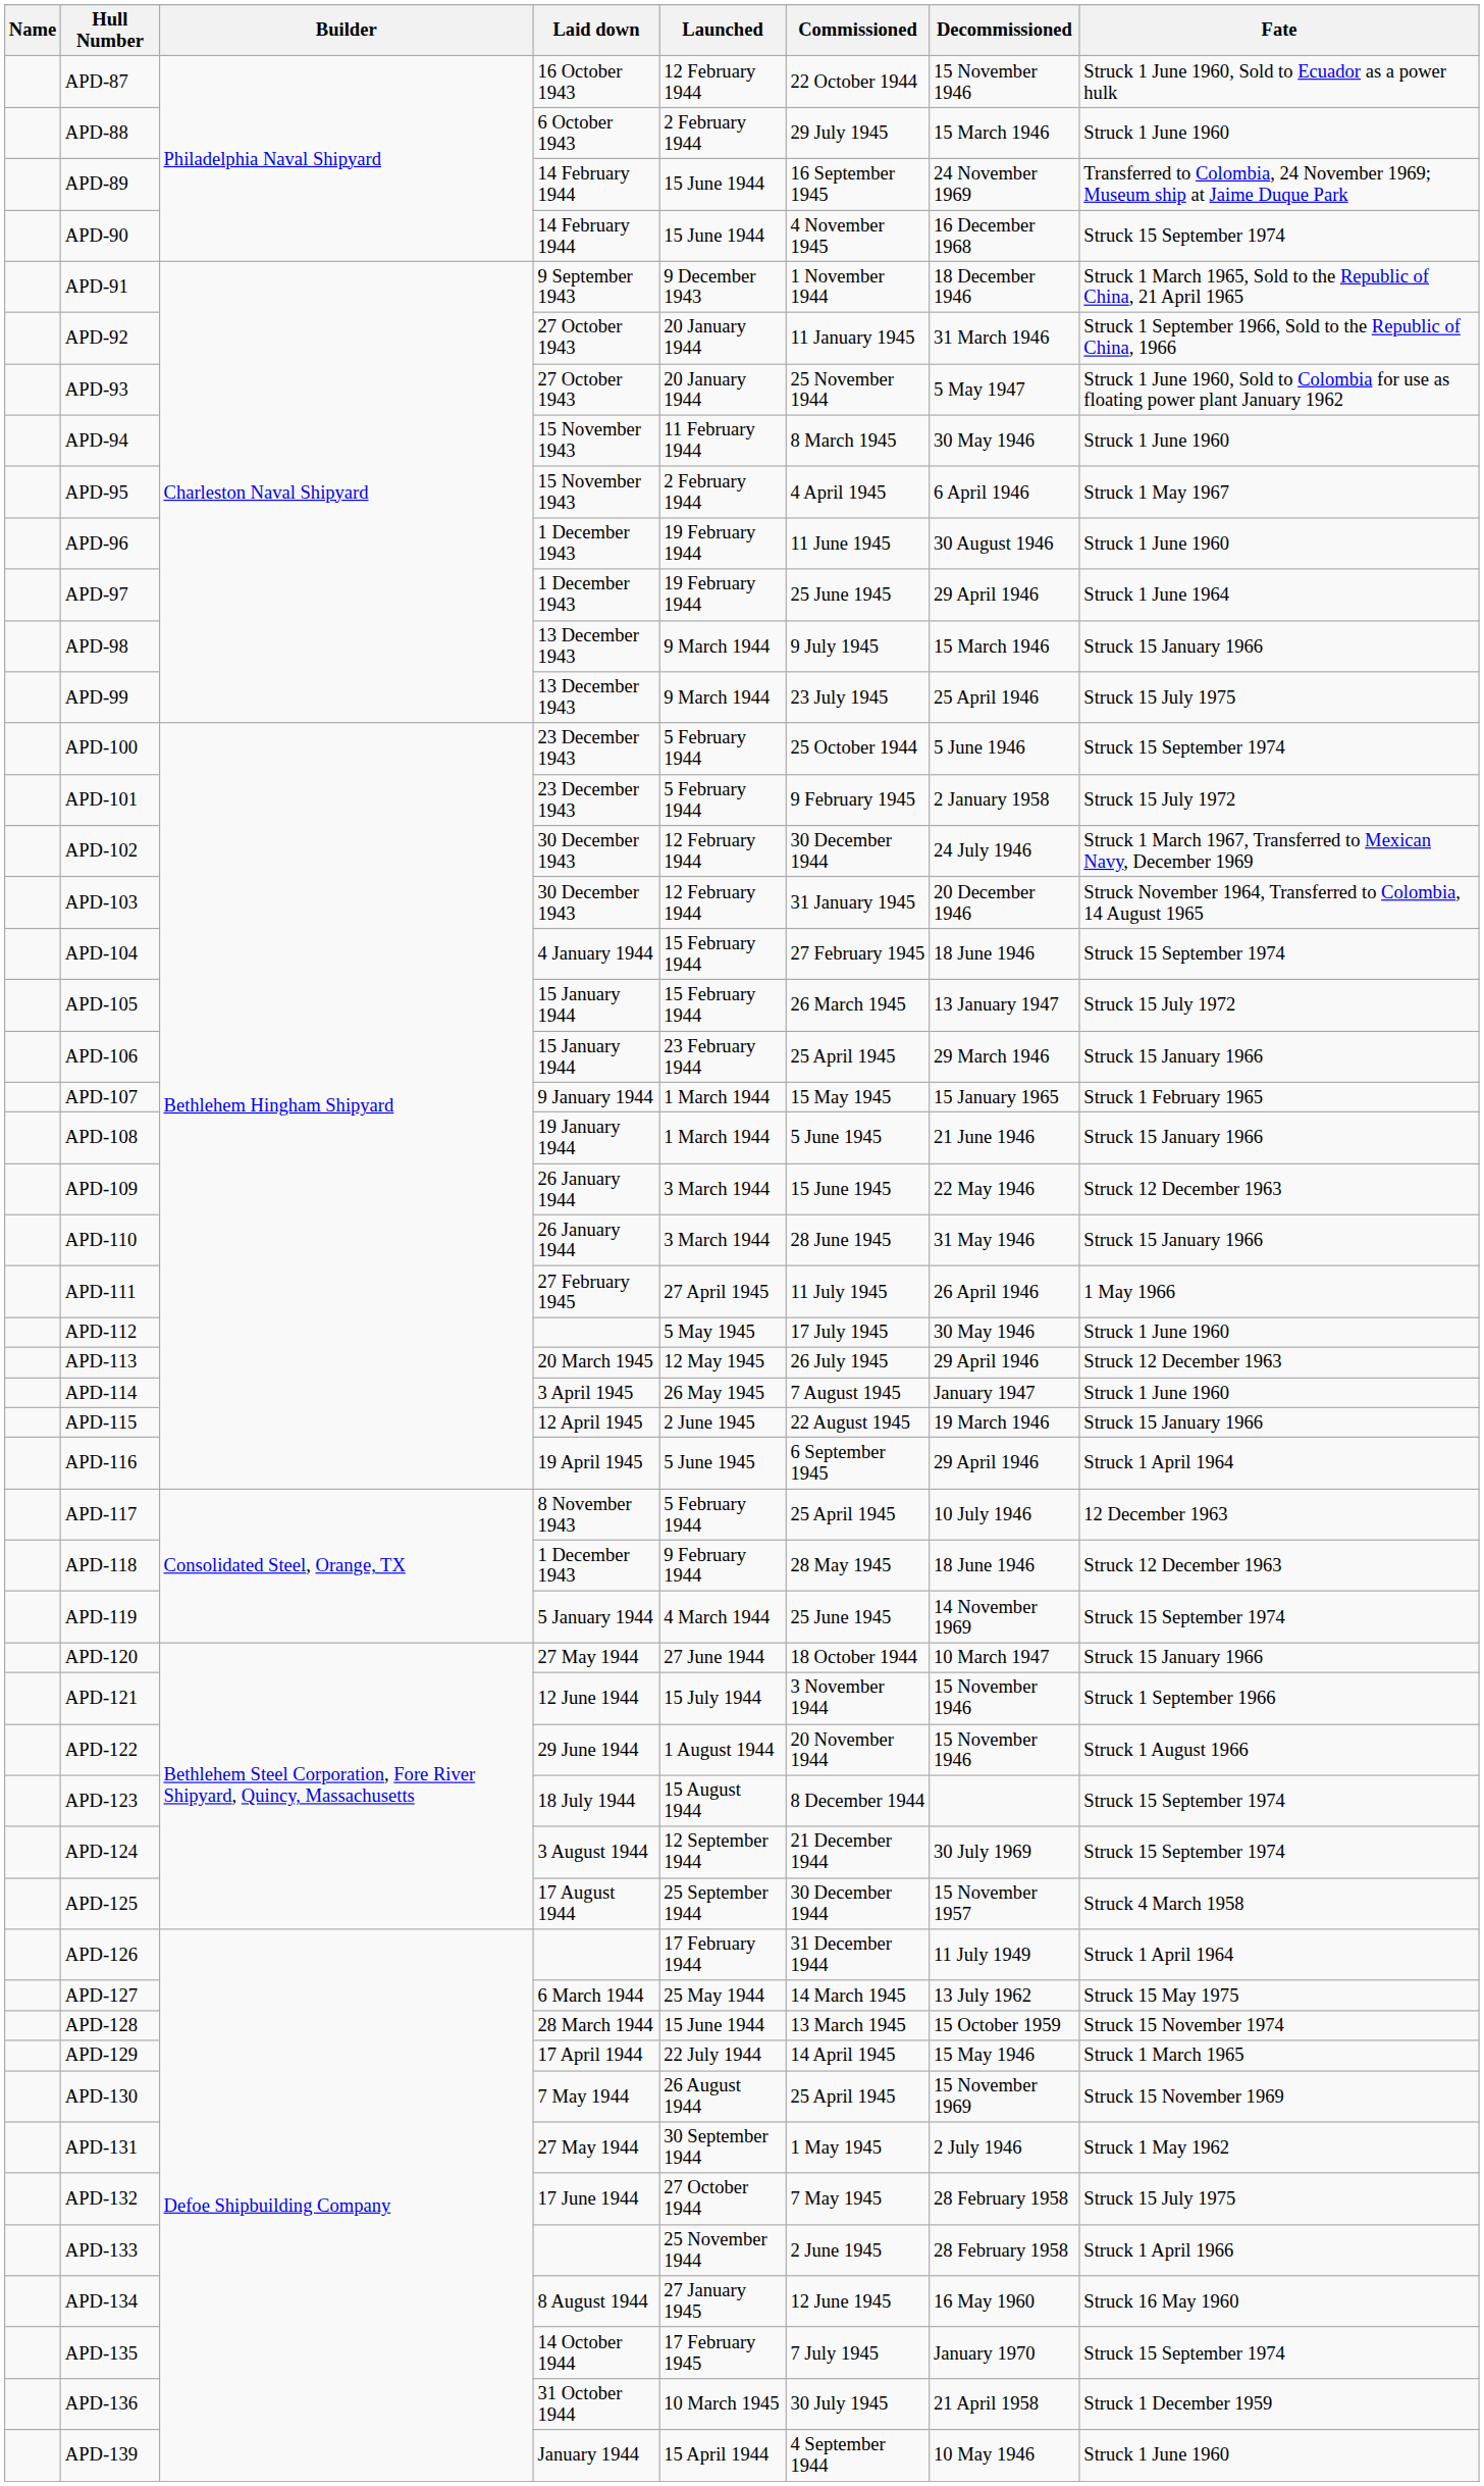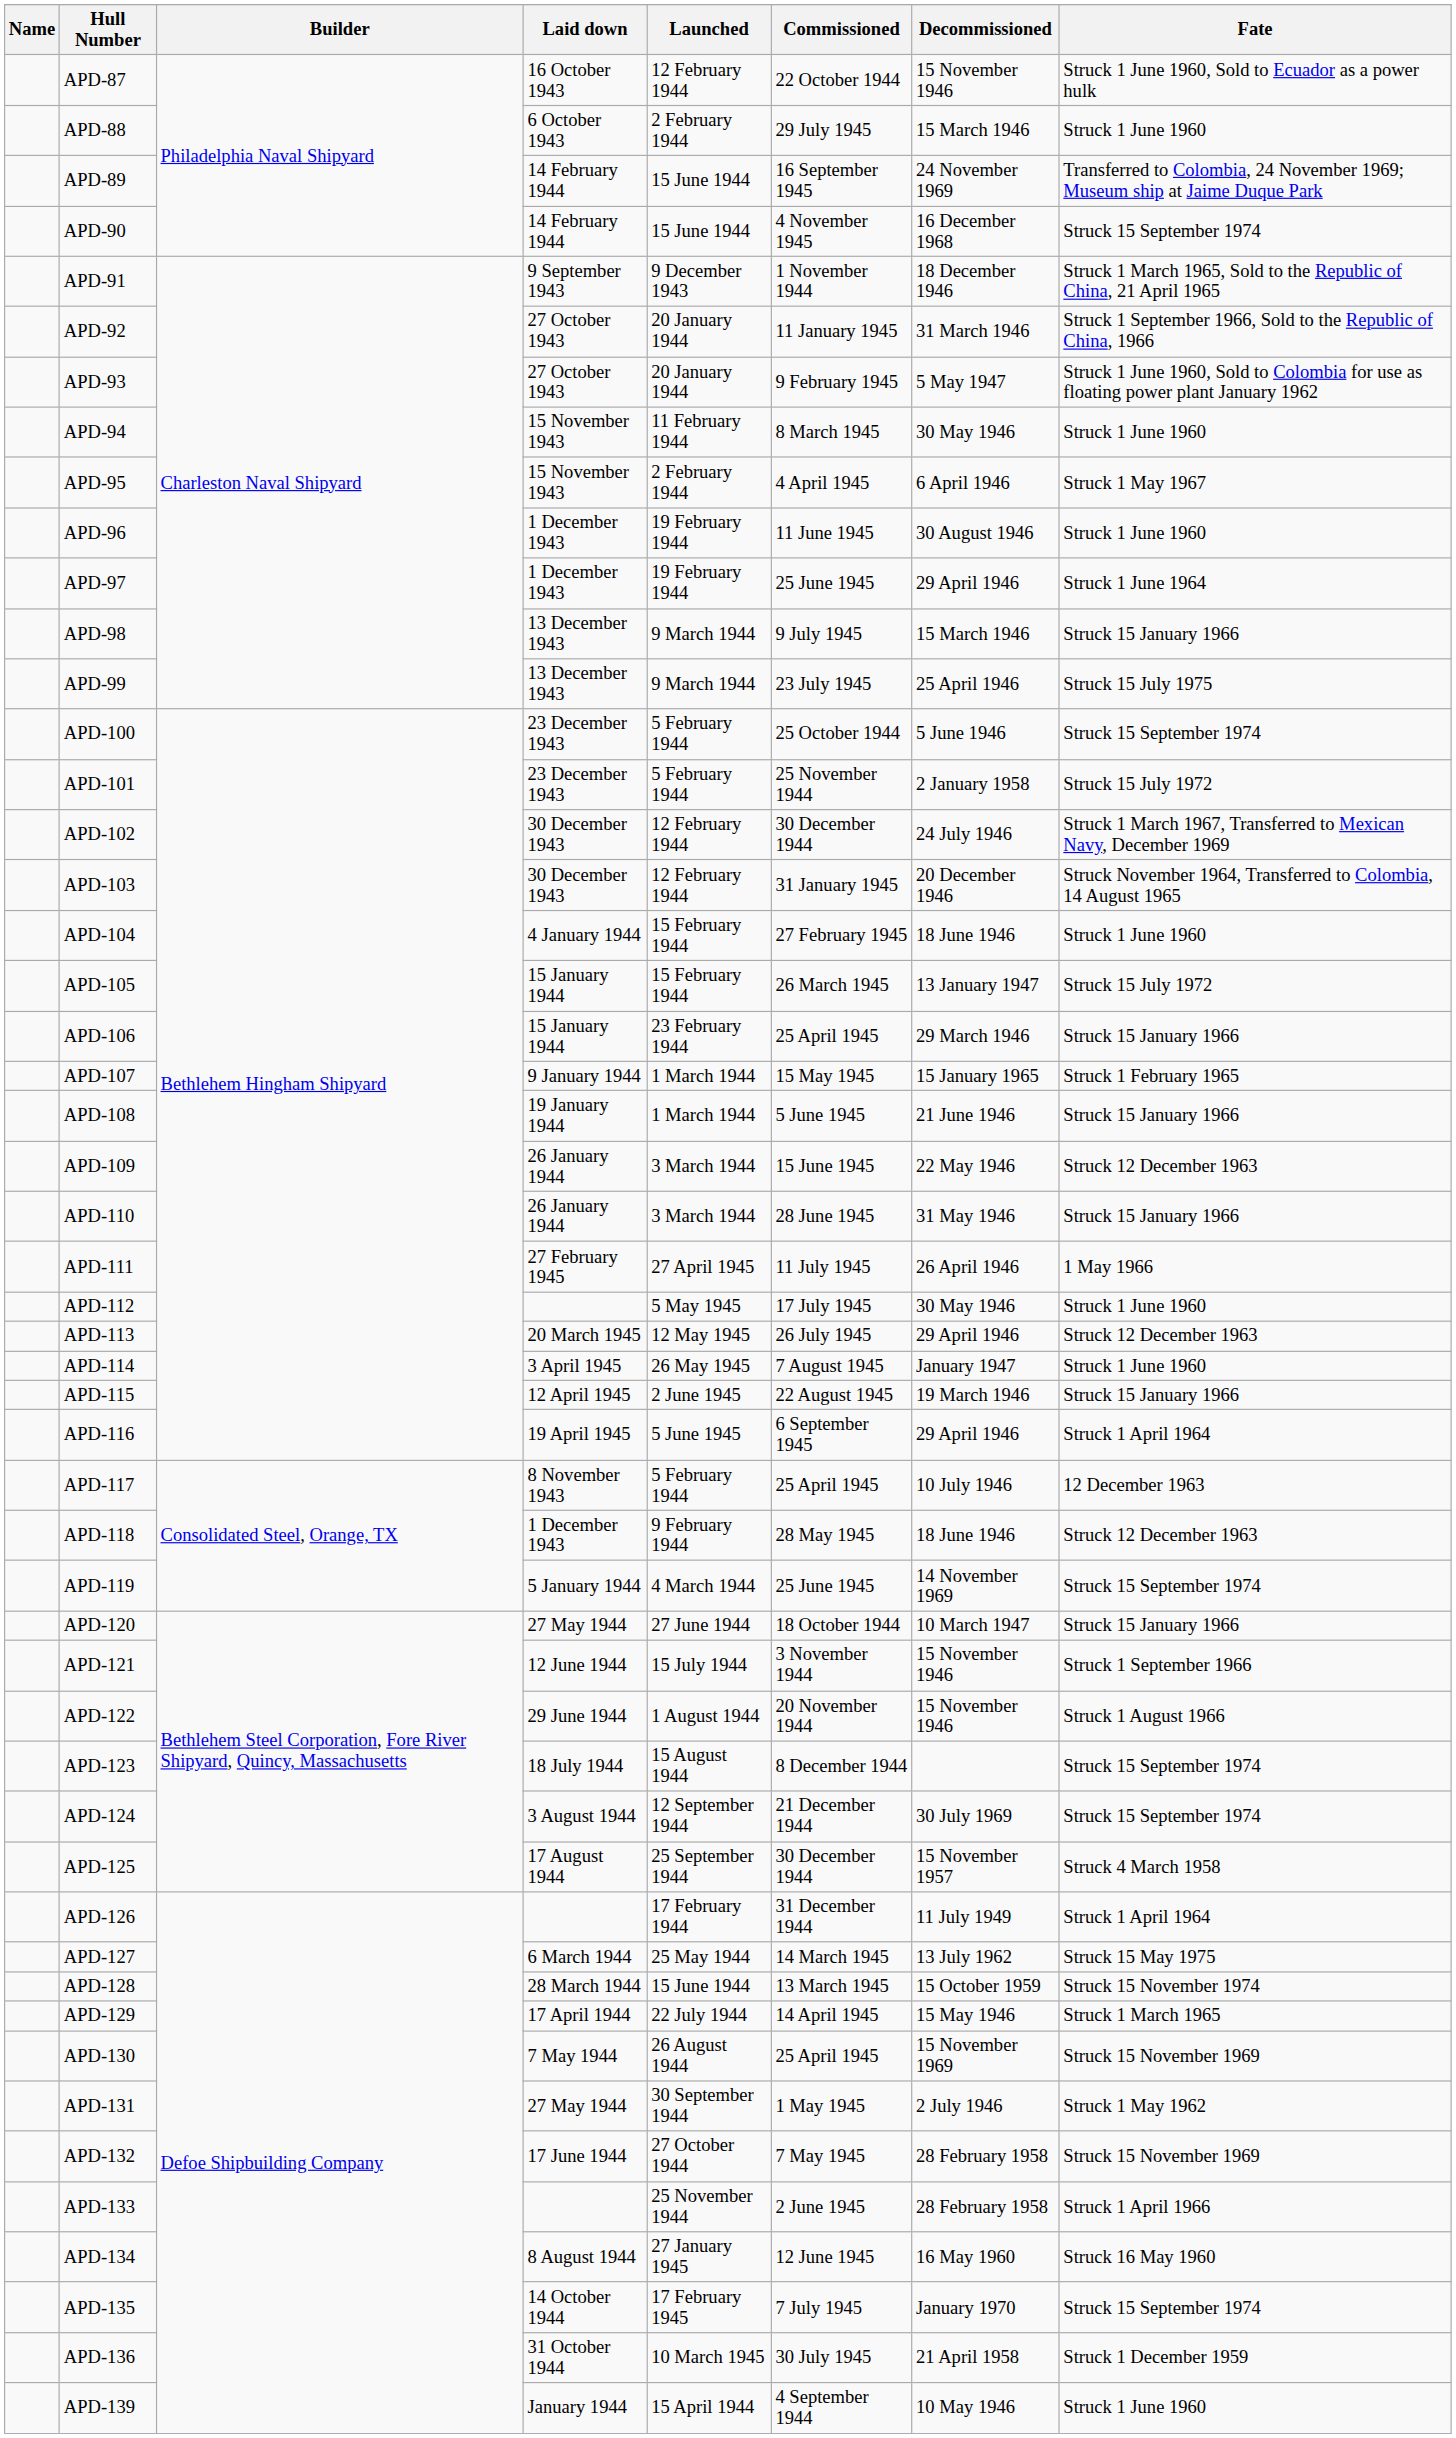 <table class="sortable wikitable">
 <tr>
 </tr>
 <tr>
 <th>Name</th>
 <th>Hull Number</th>
 <th>Builder</th>
 <th>Laid down</th>
 <th>Launched</th>
 <th>Commissioned</th>
 <th>Decommissioned</th>
 <th>Fate</th>
 </tr>
 <tr>
 <td></td>
 <td>APD-87</td>
 <td rowspan=4><a href='#'>Philadelphia Naval Shipyard</a></td>
 <td>16 October 1943</td>
 <td>12 February 1944</td>
 <td>22 October 1944</td>
 <td>15 November 1946</td>
 <td>Struck 1 June 1960, Sold to <a href='#'>Ecuador</a> as a power hulk</td>
 </tr>
 <tr>
 <td></td>
 <td>APD-88</td>
 <td>6 October 1943</td>
 <td>2 February 1944</td>
 <td>29 July 1945</td>
 <td>15 March 1946</td>
 <td>Struck 1 June 1960</td>
 </tr>
 <tr>
 <td></td>
 <td>APD-89</td>
 <td>14 February 1944</td>
 <td>15 June 1944</td>
 <td>16 September 1945</td>
 <td>24 November 1969</td>
 <td>Transferred to <a href='#'>Colombia</a>, 24 November 1969; <a href='#'>Museum ship</a> at <a href='#'>Jaime Duque Park</a></td>
 </tr>
 <tr>
 <td></td>
 <td>APD-90</td>
 <td>14 February 1944</td>
 <td>15 June 1944</td>
 <td>4 November 1945</td>
 <td>16 December 1968</td>
 <td>Struck 15 September 1974</td>
 </tr>
 <tr>
 <td></td>
 <td>APD-91</td>
 <td rowspan=9><a href='#'>Charleston Naval Shipyard</a></td>
 <td>9 September 1943</td>
 <td>9 December 1943</td>
 <td>1 November 1944</td>
 <td>18 December 1946</td>
 <td>Struck 1 March 1965, Sold to the <a href='#'>Republic of China</a>, 21 April 1965</td>
 </tr>
 <tr>
 <td></td>
 <td>APD-92</td>
 <td>27 October 1943</td>
 <td>20 January 1944</td>
 <td>11 January 1945</td>
 <td>31 March 1946</td>
 <td>Struck 1 September 1966, Sold to the <a href='#'>Republic of China</a>, 1966</td>
 </tr>
 <tr>
 <td></td>
 <td>APD-93</td>
 <td>27 October 1943</td>
 <td>20 January 1944</td>
-<td>25 November 1944</td>
+<td>9 February 1945</td>
 <td>5 May 1947</td>
 <td>Struck 1 June 1960, Sold to <a href='#'>Colombia</a> for use as floating power plant January 1962</td>
 </tr>
 <tr>
 <td></td>
 <td>APD-94</td>
 <td>15 November 1943</td>
 <td>11 February 1944</td>
 <td>8 March 1945</td>
 <td>30 May 1946</td>
 <td>Struck 1 June 1960</td>
 </tr>
 <tr>
 <td></td>
 <td>APD-95</td>
 <td>15 November 1943</td>
 <td>2 February 1944</td>
 <td>4 April 1945</td>
 <td>6 April 1946</td>
 <td>Struck 1 May 1967</td>
 </tr>
 <tr>
 <td></td>
 <td>APD-96</td>
 <td>1 December 1943</td>
 <td>19 February 1944</td>
 <td>11 June 1945</td>
 <td>30 August 1946</td>
 <td>Struck 1 June 1960</td>
 </tr>
 <tr>
 <td></td>
 <td>APD-97</td>
 <td>1 December 1943</td>
 <td>19 February 1944</td>
 <td>25 June 1945</td>
 <td>29 April 1946</td>
 <td>Struck 1 June 1964</td>
 </tr>
 <tr>
 <td></td>
 <td>APD-98</td>
 <td>13 December 1943</td>
 <td>9 March 1944</td>
 <td>9 July 1945</td>
 <td>15 March 1946</td>
 <td>Struck 15 January 1966</td>
 </tr>
 <tr>
 <td></td>
 <td>APD-99</td>
 <td>13 December 1943</td>
 <td>9 March 1944</td>
 <td>23 July 1945</td>
 <td>25 April 1946</td>
 <td>Struck 15 July 1975</td>
 </tr>
 <tr>
 <td></td>
 <td>APD-100</td>
 <td rowspan=17><a href='#'>Bethlehem Hingham Shipyard</a></td>
 <td>23 December 1943</td>
 <td>5 February 1944</td>
 <td>25 October 1944</td>
 <td>5 June 1946</td>
 <td>Struck 15 September 1974</td>
 </tr>
 <tr>
 <td></td>
 <td>APD-101</td>
 <td>23 December 1943</td>
 <td>5 February 1944</td>
-<td>9 February 1945</td>
+<td>25 November 1944</td>
 <td>2 January 1958</td>
 <td>Struck 15 July 1972</td>
 </tr>
 <tr>
 <td></td>
 <td>APD-102</td>
 <td>30 December 1943</td>
 <td>12 February 1944</td>
 <td>30 December 1944</td>
 <td>24 July 1946</td>
 <td>Struck 1 March 1967, Transferred to <a href='#'>Mexican Navy</a>, December 1969</td>
 </tr>
 <tr>
 <td></td>
 <td>APD-103</td>
 <td>30 December 1943</td>
 <td>12 February 1944</td>
 <td>31 January 1945</td>
 <td>20 December 1946</td>
 <td>Struck November 1964, Transferred to <a href='#'>Colombia</a>, 14 August 1965</td>
 </tr>
 <tr>
 <td></td>
 <td>APD-104</td>
 <td>4 January 1944</td>
 <td>15 February 1944</td>
 <td>27 February 1945</td>
 <td>18 June 1946</td>
-<td>Struck 15 September 1974</td>
+<td>Struck 1 June 1960</td>
 </tr>
 <tr>
 <td></td>
 <td>APD-105</td>
 <td>15 January 1944</td>
 <td>15 February 1944</td>
 <td>26 March 1945</td>
 <td>13 January 1947</td>
 <td>Struck 15 July 1972</td>
 </tr>
 <tr>
 <td></td>
 <td>APD-106</td>
 <td>15 January 1944</td>
 <td>23 February 1944</td>
 <td>25 April 1945</td>
 <td>29 March 1946</td>
 <td>Struck 15 January 1966</td>
 </tr>
 <tr>
 <td></td>
 <td>APD-107</td>
 <td>9 January 1944</td>
 <td>1 March 1944</td>
 <td>15 May 1945</td>
 <td>15 January 1965</td>
 <td>Struck 1 February 1965</td>
 </tr>
 <tr>
 <td></td>
 <td>APD-108</td>
 <td>19 January 1944</td>
 <td>1 March 1944</td>
 <td>5 June 1945</td>
 <td>21 June 1946</td>
 <td>Struck 15 January 1966</td>
 </tr>
 <tr>
 <td></td>
 <td>APD-109</td>
 <td>26 January 1944</td>
 <td>3 March 1944</td>
 <td>15 June 1945</td>
 <td>22 May 1946</td>
 <td>Struck 12 December 1963</td>
 </tr>
 <tr>
 <td></td>
 <td>APD-110</td>
 <td>26 January 1944</td>
 <td>3 March 1944</td>
 <td>28 June 1945</td>
 <td>31 May 1946</td>
 <td>Struck 15 January 1966</td>
 </tr>
 <tr>
 <td></td>
 <td>APD-111</td>
 <td>27 February 1945</td>
 <td>27 April 1945</td>
 <td>11 July 1945</td>
 <td>26 April 1946</td>
 <td>1 May 1966</td>
 </tr>
 <tr>
 <td></td>
 <td>APD-112</td>
 <td></td>
 <td>5 May 1945</td>
 <td>17 July 1945</td>
 <td>30 May 1946</td>
 <td>Struck 1 June 1960</td>
 </tr>
 <tr>
 <td></td>
 <td>APD-113</td>
 <td>20 March 1945</td>
 <td>12 May 1945</td>
 <td>26 July 1945</td>
 <td>29 April 1946</td>
 <td>Struck 12 December 1963</td>
 </tr>
 <tr>
 <td></td>
 <td>APD-114</td>
 <td>3 April 1945</td>
 <td>26 May 1945</td>
 <td>7 August 1945</td>
 <td>January 1947</td>
 <td>Struck 1 June 1960</td>
 </tr>
 <tr>
 <td></td>
 <td>APD-115</td>
 <td>12 April 1945</td>
 <td>2 June 1945</td>
 <td>22 August 1945</td>
 <td>19 March 1946</td>
 <td>Struck 15 January 1966</td>
 </tr>
 <tr>
 <td></td>
 <td>APD-116</td>
 <td>19 April 1945</td>
 <td>5 June 1945</td>
 <td>6 September 1945</td>
 <td>29 April 1946</td>
 <td>Struck 1 April 1964</td>
 </tr>
 <tr>
 <td></td>
 <td>APD-117</td>
 <td rowspan=3><a href='#'>Consolidated Steel</a>, <a href='#'>Orange, TX</a></td>
 <td>8 November 1943</td>
 <td>5 February 1944</td>
 <td>25 April 1945</td>
 <td>10 July 1946</td>
 <td>12 December 1963</td>
 </tr>
 <tr>
 <td></td>
 <td>APD-118</td>
 <td>1 December 1943</td>
 <td>9 February 1944</td>
 <td>28 May 1945</td>
 <td>18 June 1946</td>
 <td>Struck 12 December 1963</td>
 </tr>
 <tr>
 <td></td>
 <td>APD-119</td>
 <td>5 January 1944</td>
 <td>4 March 1944</td>
 <td>25 June 1945</td>
 <td>14 November 1969</td>
 <td>Struck 15 September 1974</td>
 </tr>
 <tr>
 <td></td>
 <td>APD-120</td>
 <td rowspan=6><a href='#'>Bethlehem Steel Corporation</a>, <a href='#'>Fore River Shipyard</a>, <a href='#'>Quincy, Massachusetts</a></td>
 <td>27 May 1944</td>
 <td>27 June 1944</td>
 <td>18 October 1944</td>
 <td>10 March 1947</td>
 <td>Struck 15 January 1966</td>
 </tr>
 <tr>
 <td></td>
 <td>APD-121</td>
 <td>12 June 1944</td>
 <td>15 July 1944</td>
 <td>3 November 1944</td>
 <td>15 November 1946</td>
 <td>Struck 1 September 1966</td>
 </tr>
 <tr>
 <td></td>
 <td>APD-122</td>
 <td>29 June 1944</td>
 <td>1 August 1944</td>
 <td>20 November 1944</td>
 <td>15 November 1946</td>
 <td>Struck 1 August 1966</td>
 </tr>
 <tr>
 <td></td>
 <td>APD-123</td>
 <td>18 July 1944</td>
 <td>15 August 1944</td>
 <td>8 December 1944</td>
 <td></td>
 <td>Struck 15 September 1974</td>
 </tr>
 <tr>
 <td></td>
 <td>APD-124</td>
 <td>3 August 1944</td>
 <td>12 September 1944</td>
 <td>21 December 1944</td>
 <td>30 July 1969</td>
 <td>Struck 15 September 1974</td>
 </tr>
 <tr>
 <td></td>
 <td>APD-125</td>
 <td>17 August 1944</td>
 <td>25 September 1944</td>
 <td>30 December 1944</td>
 <td>15 November 1957</td>
 <td>Struck 4 March 1958</td>
 </tr>
 <tr>
 <td></td>
 <td>APD-126</td>
 <td rowspan=12><a href='#'>Defoe Shipbuilding Company</a></td>
 <td></td>
 <td>17 February 1944</td>
 <td>31 December 1944</td>
 <td>11 July 1949</td>
 <td>Struck 1 April 1964</td>
 </tr>
 <tr>
 <td></td>
 <td>APD-127</td>
 <td>6 March 1944</td>
 <td>25 May 1944</td>
 <td>14 March 1945</td>
 <td>13 July 1962</td>
 <td>Struck 15 May 1975</td>
 </tr>
 <tr>
 <td></td>
 <td>APD-128</td>
 <td>28 March 1944</td>
 <td>15 June 1944</td>
 <td>13 March 1945</td>
 <td>15 October 1959</td>
 <td>Struck 15 November 1974</td>
 </tr>
 <tr>
 <td></td>
 <td>APD-129</td>
 <td>17 April 1944</td>
 <td>22 July 1944</td>
 <td>14 April 1945</td>
 <td>15 May 1946</td>
 <td>Struck 1 March 1965</td>
 </tr>
 <tr>
 <td></td>
 <td>APD-130</td>
 <td>7 May 1944</td>
 <td>26 August 1944</td>
 <td>25 April 1945</td>
 <td>15 November 1969</td>
 <td>Struck 15 November 1969</td>
 </tr>
 <tr>
 <td></td>
 <td>APD-131</td>
 <td>27 May 1944</td>
 <td>30 September 1944</td>
 <td>1 May 1945</td>
 <td>2 July 1946</td>
 <td>Struck 1 May 1962</td>
 </tr>
 <tr>
 <td></td>
 <td>APD-132</td>
 <td>17 June 1944</td>
 <td>27 October 1944</td>
 <td>7 May 1945</td>
 <td>28 February 1958</td>
-<td>Struck 15 July 1975</td>
+<td>Struck 15 November 1969</td>
 </tr>
 <tr>
 <td></td>
 <td>APD-133</td>
 <td></td>
 <td>25 November 1944</td>
 <td>2 June 1945</td>
 <td>28 February 1958</td>
 <td>Struck 1 April 1966</td>
 </tr>
 <tr>
 <td></td>
 <td>APD-134</td>
 <td>8 August 1944</td>
 <td>27 January 1945</td>
 <td>12 June 1945</td>
 <td>16 May 1960</td>
 <td>Struck 16 May 1960</td>
 </tr>
 <tr>
 <td></td>
 <td>APD-135</td>
 <td>14 October 1944</td>
 <td>17 February 1945</td>
 <td>7 July 1945</td>
 <td>January 1970</td>
 <td>Struck 15 September 1974</td>
 </tr>
 <tr>
 <td></td>
 <td>APD-136</td>
 <td>31 October 1944</td>
 <td>10 March 1945</td>
 <td>30 July 1945</td>
 <td>21 April 1958</td>
 <td>Struck 1 December 1959</td>
 </tr>
 <tr>
 <td></td>
 <td>APD-139</td>
 <td>January 1944</td>
 <td>15 April 1944</td>
 <td>4 September 1944</td>
 <td>10 May 1946</td>
 <td>Struck 1 June 1960</td>
 </tr>
 </table>
